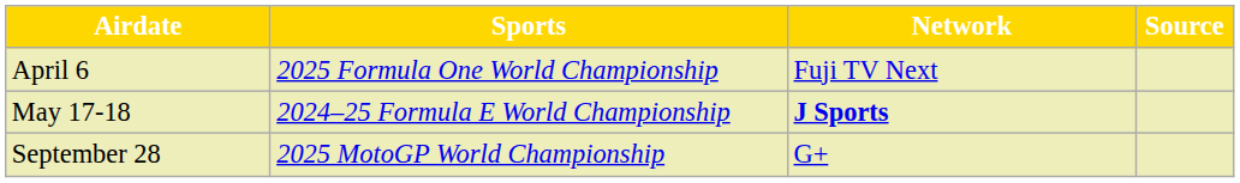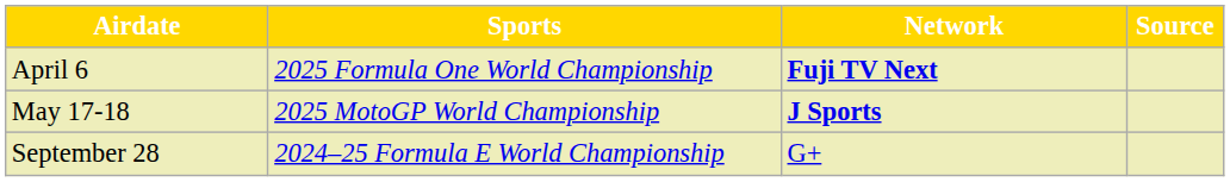 <table class="wikitable" style="background:#EEB">
 <tr>
 <th style="background:gold; color:white; width:150px;">Airdate</th>
 <th style="background:gold; color:white; width:300px;">Sports</th>
 <th style="background:gold; color:white; width:200px;">Network</th>
 <th style="background:gold; color:white; width:50px;">Source</th>
 </tr>
 <tr>
 <td>April 6</td>
 <td><em><a href='#'>2025 Formula One World Championship</a></em></td>
-<td><a href='#'>Fuji TV Next</a></td>
+<td><strong><a href='#'>Fuji TV Next</a></strong></td>
 <td></td>
 </tr>
 <tr>
 <td>May 17-18</td>
-<td><em><a href='#'>2024–25 Formula E World Championship</a></em></td>
+<td><em><a href='#'>2025 MotoGP World Championship</a></em></td>
 <td><strong><a href='#'>J Sports</a></strong></td>
 <td></td>
 </tr>
 <tr>
 <td>September 28</td>
-<td><em><a href='#'>2025 MotoGP World Championship</a></em></td>
+<td><em><a href='#'>2024–25 Formula E World Championship</a></em></td>
 <td><a href='#'>G+</a></td>
 <td></td>
 </tr>
 </table>
